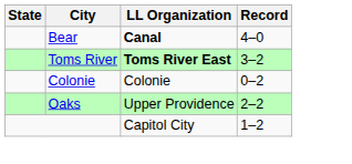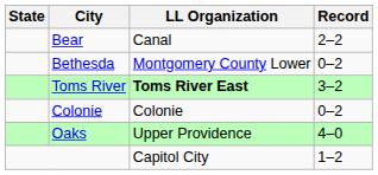 <table class="wikitable">
 <tr>
 <th>State</th>
 <th>City</th>
 <th>LL Organization</th>
 <th>Record</th>
 </tr>
 <tr>
 <td><strong></strong></td>
 <td><a href='#'>Bear</a></td>
-<td><strong>Canal</strong></td>
-<td>4–0</td>
+<td>Canal</td>
+<td>2–2</td>
+</tr>
+<tr>
+<td><strong></strong></td>
+<td><a href='#'>Bethesda</a></td>
+<td><a href='#'>Montgomery County</a> Lower</td>
+<td>0–2</td>
 </tr>
 <tr bgcolor="bbffbb">
 <td><strong></strong></td>
 <td><a href='#'>Toms River</a></td>
 <td><strong>Toms River East</strong></td>
 <td>3–2</td>
 </tr>
 <tr>
 <td><strong></strong></td>
 <td><a href='#'>Colonie</a></td>
 <td>Colonie</td>
 <td>0–2</td>
 </tr>
 <tr bgcolor="bbffbb">
 <td><strong></strong></td>
 <td><a href='#'>Oaks</a></td>
 <td>Upper Providence</td>
-<td>2–2</td>
+<td>4–0</td>
 </tr>
 <tr>
 <td colspan="2"><strong></strong></td>
 <td>Capitol City</td>
 <td>1–2</td>
 </tr>
 </table>
